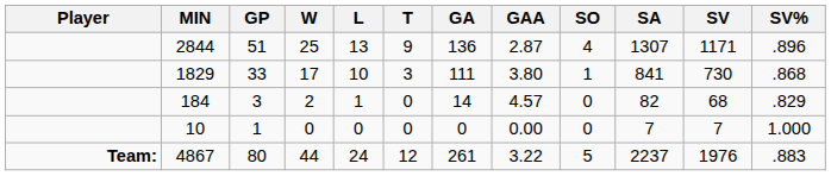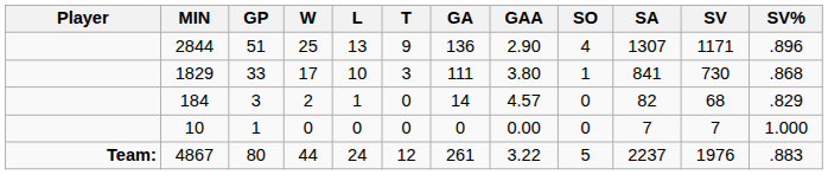 <table class="wikitable sortable" width="60%">
 <tr>
 <th bgcolor="#DDDDFF" width="10%">Player</th>
 <th width="3%" bgcolor="#DDDDFF" title="Minutes played">MIN</th>
 <th width="3%" bgcolor="#DDDDFF" title="Games played in">GP</th>
 <th width="3%" bgcolor="#DDDDFF" title="Wins">W</th>
 <th width="3%" bgcolor="#DDDDFF"title="Losses">L</th>
 <th width="3%" bgcolor="#DDDDFF" title="Ties">T</th>
 <th width="3%" bgcolor="#DDDDFF" title="Goals against">GA</th>
 <th width="3%" bgcolor="#DDDDFF" title="Goals against average">GAA</th>
 <th width="3%" bgcolor="#DDDDFF"title="Shut-outs">SO</th>
 <th width="3%" bgcolor="#DDDDFF" title="Shots against">SA</th>
 <th width="3%" bgcolor="#DDDDFF" title="Shots saved">SV</th>
 <th width="3%" bgcolor="#DDDDFF" title="Save percentage">SV%</th>
 </tr>
 <tr align="center">
 <td align="right"></td>
 <td>2844</td>
 <td>51</td>
 <td>25</td>
 <td>13</td>
 <td>9</td>
 <td>136</td>
-<td>2.87</td>
+<td>2.90</td>
 <td>4</td>
 <td>1307</td>
 <td>1171</td>
 <td>.896</td>
 </tr>
 <tr align="center">
 <td align="right"></td>
 <td>1829</td>
 <td>33</td>
 <td>17</td>
 <td>10</td>
 <td>3</td>
 <td>111</td>
 <td>3.80</td>
 <td>1</td>
 <td>841</td>
 <td>730</td>
 <td>.868</td>
 </tr>
 <tr align="center">
 <td align="right"></td>
 <td>184</td>
 <td>3</td>
 <td>2</td>
 <td>1</td>
 <td>0</td>
 <td>14</td>
 <td>4.57</td>
 <td>0</td>
 <td>82</td>
 <td>68</td>
 <td>.829</td>
 </tr>
 <tr align="center">
 <td align="right"></td>
 <td>10</td>
 <td>1</td>
 <td>0</td>
 <td>0</td>
 <td>0</td>
 <td>0</td>
 <td>0.00</td>
 <td>0</td>
 <td>7</td>
 <td>7</td>
 <td>1.000</td>
 </tr>
 <tr align="center">
 <td align="right"><strong>Team:</strong></td>
 <td>4867</td>
 <td>80</td>
 <td>44</td>
 <td>24</td>
 <td>12</td>
 <td>261</td>
 <td>3.22</td>
 <td>5</td>
 <td>2237</td>
 <td>1976</td>
 <td>.883</td>
 </tr>
 </table>
